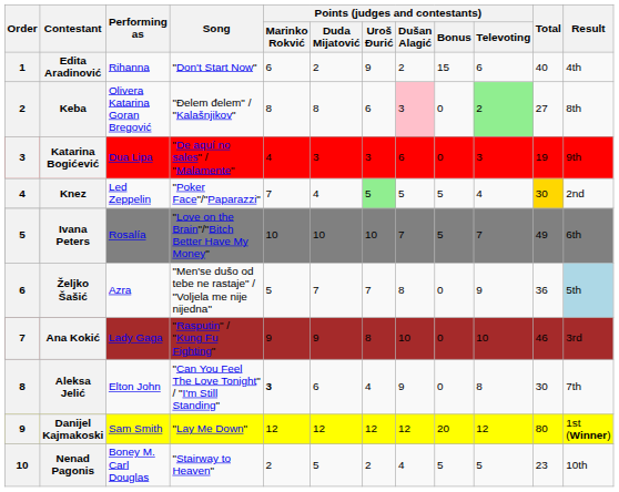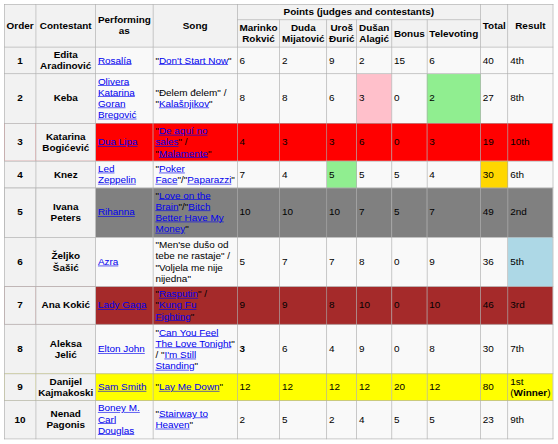 <table class=wikitable>
 <tr>
 <th rowspan="2">Order</th>
 <th rowspan="2">Contestant</th>
 <th rowspan="2">Performing as</th>
 <th rowspan="2">Song</th>
 <th colspan="6" style="width:50%;">Points (judges and contestants)</th>
 <th rowspan="2">Total</th>
 <th rowspan="2">Result</th>
 </tr>
 <tr>
 <th style="width:10%;">Marinko Rokvić</th>
 <th style="width:10%;">Duda Mijatović</th>
 <th style="width:10%;">Uroš Đurić</th>
 <th style="width:10%;">Dušan Alagić</th>
 <th style="width:10%;">Bonus</th>
 <th style="width:10%;">Televoting</th>
 </tr>
 <tr>
 <th scope="row">1</th>
 <th scope="row">Edita Aradinović</th>
-<td><a href='#'>Rihanna</a></td>
+<td><a href='#'>Rosalía</a></td>
 <td>"<a href='#'>Don't Start Now</a>"</td>
 <td>6</td>
 <td>2</td>
 <td>9</td>
 <td>2</td>
 <td>15</td>
 <td>6</td>
 <td>40</td>
 <td>4th</td>
 </tr>
 <tr>
 <th scope="row">2</th>
 <th scope="row">Keba</th>
 <td><a href='#'>Olivera Katarina</a><br><a href='#'>Goran Bregović</a></td>
 <td>"Đelem đelem" / "<a href='#'>Kalašnjikov</a>"</td>
 <td>8</td>
 <td>8</td>
 <td>6</td>
 <td style="background: pink;">3</td>
 <td>0</td>
 <td style="background: lightgreen;">2</td>
 <td>27</td>
 <td>8th</td>
 </tr>
 <tr bgcolor="red">
 <th scope="row">3</th>
 <th scope="row">Katarina Bogićević</th>
 <td><a href='#'>Dua Lipa</a></td>
 <td>"<a href='#'>De aquí no sales</a>" / "<a href='#'>Malamente</a>"</td>
 <td>4</td>
 <td>3</td>
 <td>3</td>
 <td>6</td>
 <td>0</td>
 <td>3</td>
 <td>19</td>
-<td>9th</td>
+<td>10th</td>
 </tr>
 <tr>
 <th scope="row">4</th>
 <th scope="row">Knez</th>
 <td><a href='#'>Led Zeppelin</a></td>
 <td>"<a href='#'>Poker Face</a>"/"<a href='#'>Paparazzi</a>"</td>
 <td>7</td>
 <td>4</td>
 <td style="background: lightgreen;">5</td>
 <td>5</td>
 <td>5</td>
 <td>4</td>
 <td style="background: gold;">30</td>
-<td>2nd</td>
+<td>6th</td>
 </tr>
 <tr bgcolor="grey">
 <th scope="row">5</th>
 <th scope="row">Ivana Peters</th>
-<td><a href='#'>Rosalía</a></td>
+<td><a href='#'>Rihanna</a></td>
 <td>"<a href='#'>Love on the Brain</a>"/"<a href='#'>Bitch Better Have My Money</a>"</td>
 <td>10</td>
 <td>10</td>
 <td>10</td>
 <td>7</td>
 <td>5</td>
 <td>7</td>
 <td>49</td>
-<td>6th</td>
+<td>2nd</td>
 </tr>
 <tr>
 <th scope="row">6</th>
 <th scope="row">Željko Šašić</th>
 <td><a href='#'>Azra</a></td>
 <td>"Men'se dušo od tebe ne rastaje" / "Voljela me nije nijedna"</td>
 <td>5</td>
 <td>7</td>
 <td>7</td>
 <td>8</td>
 <td>0</td>
 <td>9</td>
 <td>36</td>
 <td style="background: lightblue;">5th</td>
 </tr>
 <tr bgcolor="brown">
 <th scope="row">7</th>
 <th scope="row">Ana Kokić</th>
 <td><a href='#'>Lady Gaga</a></td>
 <td>"<a href='#'>Rasputin</a>" / "<a href='#'>Kung Fu Fighting</a>"</td>
 <td>9</td>
 <td>9</td>
 <td>8</td>
 <td>10</td>
 <td>0</td>
 <td>10</td>
 <td>46</td>
 <td>3rd</td>
 </tr>
 <tr>
 <th scope="row">8</th>
 <th scope="row">Aleksa Jelić</th>
 <td><a href='#'>Elton John</a></td>
 <td>"<a href='#'>Can You Feel The Love Tonight</a>" / "<a href='#'>I'm Still Standing</a>"</td>
 <td><strong>3</strong></td>
 <td>6</td>
 <td>4</td>
 <td>9</td>
 <td>0</td>
 <td>8</td>
 <td>30</td>
 <td>7th</td>
 </tr>
 <tr bgcolor="yellow">
 <th scope="row">9</th>
 <th scope="row">Danijel Kajmakoski</th>
 <td><a href='#'>Sam Smith</a></td>
 <td>"<a href='#'>Lay Me Down</a>"</td>
 <td>12</td>
 <td>12</td>
 <td>12</td>
 <td>12</td>
 <td>20</td>
 <td>12</td>
 <td>80</td>
 <td>1st (<strong>Winner</strong>)</td>
 </tr>
 <tr>
 <th scope="row">10</th>
 <th scope="row">Nenad Pagonis</th>
 <td><a href='#'>Boney M.</a><br><a href='#'>Carl Douglas</a></td>
 <td>"<a href='#'>Stairway to Heaven</a>"</td>
 <td>2</td>
 <td>5</td>
 <td>2</td>
 <td>4</td>
 <td>5</td>
 <td>5</td>
 <td>23</td>
-<td>10th</td>
+<td>9th</td>
 </tr>
 </table>
